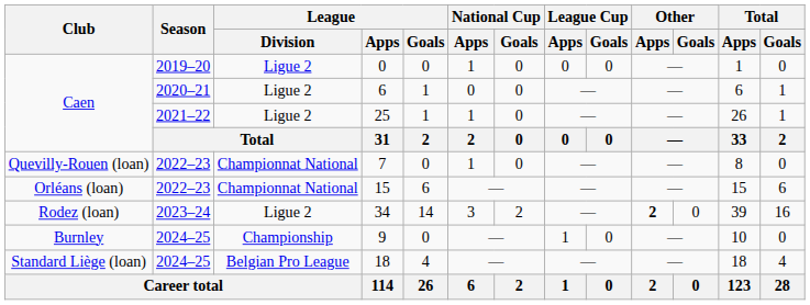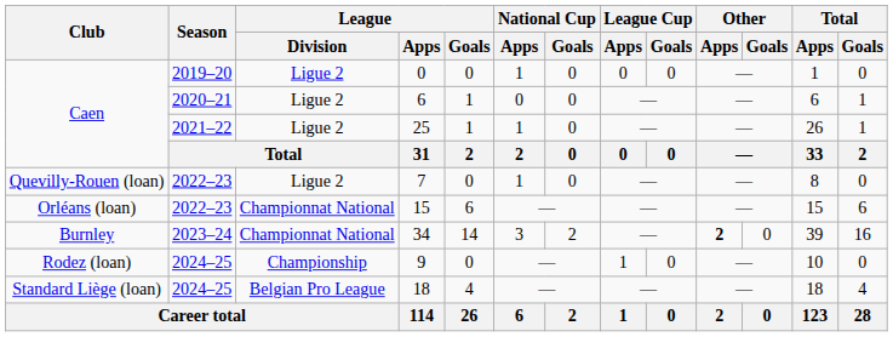 <table class="wikitable" style="text-align: center">
 <tr>
 <th rowspan="2">Club</th>
 <th rowspan="2">Season</th>
 <th colspan="3">League</th>
 <th colspan="2">National Cup</th>
 <th colspan="2">League Cup</th>
 <th colspan="2">Other</th>
 <th colspan="2">Total</th>
 </tr>
 <tr>
 <th>Division</th>
 <th>Apps</th>
 <th>Goals</th>
 <th>Apps</th>
 <th>Goals</th>
 <th>Apps</th>
 <th>Goals</th>
 <th>Apps</th>
 <th>Goals</th>
 <th>Apps</th>
 <th>Goals</th>
 </tr>
 <tr>
 <td rowspan="4"><a href='#'>Caen</a></td>
 <td><a href='#'>2019–20</a></td>
 <td><a href='#'>Ligue 2</a></td>
 <td>0</td>
 <td>0</td>
 <td>1</td>
 <td>0</td>
 <td>0</td>
 <td>0</td>
 <td colspan=2>—</td>
 <td>1</td>
 <td>0</td>
 </tr>
 <tr>
 <td><a href='#'>2020–21</a></td>
 <td>Ligue 2</td>
 <td>6</td>
 <td>1</td>
 <td>0</td>
 <td>0</td>
 <td colspan=2>—</td>
 <td colspan=2>—</td>
 <td>6</td>
 <td>1</td>
 </tr>
 <tr>
 <td><a href='#'>2021–22</a></td>
 <td>Ligue 2</td>
 <td>25</td>
 <td>1</td>
 <td>1</td>
 <td>0</td>
 <td colspan=2>—</td>
 <td colspan=2>—</td>
 <td>26</td>
 <td>1</td>
 </tr>
 <tr>
 <th colspan="2">Total</th>
 <th>31</th>
 <th>2</th>
 <th>2</th>
 <th>0</th>
 <th>0</th>
 <th>0</th>
 <th colspan=2>—</th>
 <th>33</th>
 <th>2</th>
 </tr>
 <tr>
 <td><a href='#'>Quevilly-Rouen</a> (loan)</td>
 <td><a href='#'>2022–23</a></td>
-<td><a href='#'>Championnat National</a></td>
+<td>Ligue 2</td>
 <td>7</td>
 <td>0</td>
 <td>1</td>
 <td>0</td>
 <td colspan=2>—</td>
 <td colspan=2>—</td>
 <td>8</td>
 <td>0</td>
 </tr>
 <tr>
 <td><a href='#'>Orléans</a> (loan)</td>
 <td><a href='#'>2022–23</a></td>
 <td><a href='#'>Championnat National</a></td>
 <td>15</td>
 <td>6</td>
 <td colspan=2>—</td>
 <td colspan=2>—</td>
 <td colspan=2>—</td>
 <td>15</td>
 <td>6</td>
 </tr>
 <tr>
-<td><a href='#'>Rodez</a> (loan)</td>
+<td><a href='#'>Burnley</a></td>
 <td><a href='#'>2023–24</a></td>
-<td>Ligue 2</td>
+<td><a href='#'>Championnat National</a></td>
 <td>34</td>
 <td>14</td>
 <td>3</td>
 <td>2</td>
 <td colspan=2>—</td>
 <td><strong>2</strong></td>
 <td>0</td>
 <td>39</td>
 <td>16</td>
 </tr>
 <tr>
-<td><a href='#'>Burnley</a></td>
+<td><a href='#'>Rodez</a> (loan)</td>
 <td><a href='#'>2024–25</a></td>
 <td><a href='#'>Championship</a></td>
 <td>9</td>
 <td>0</td>
 <td colspan=2>—</td>
 <td>1</td>
 <td>0</td>
 <td colspan=2>—</td>
 <td>10</td>
 <td>0</td>
 </tr>
 <tr>
 <td><a href='#'>Standard Liège</a> (loan)</td>
 <td><a href='#'>2024–25</a></td>
 <td><a href='#'>Belgian Pro League</a></td>
 <td>18</td>
 <td>4</td>
 <td colspan=2>—</td>
 <td colspan=2>—</td>
 <td colspan=2>—</td>
 <td>18</td>
 <td>4</td>
 </tr>
 <tr>
 <th colspan="3">Career total</th>
 <th>114</th>
 <th>26</th>
 <th>6</th>
 <th>2</th>
 <th>1</th>
 <th>0</th>
 <th>2</th>
 <th>0</th>
 <th>123</th>
 <th>28</th>
 </tr>
 </table>
